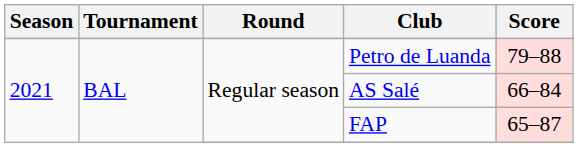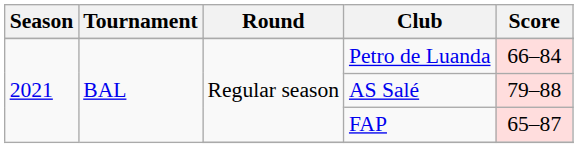 <table class="wikitable">
 <tr>
 <th>Season</th>
 <th>Tournament</th>
 <th>Round</th>
 <th>Club</th>
 <th>Score</th>
 </tr>
 <tr>
 </tr>
 <tr>
 <td rowspan=4><a href='#'>2021</a></td>
 <td rowspan=4><a href='#'>BAL</a></td>
 <td rowspan=3>Regular season</td>
 <td> <a href='#'>Petro de Luanda</a></td>
-<td style="background:#fdd; text-align:center;">79–88</td>
+<td width=50 style="background:#fdd; text-align:center;">66–84</td>
 </tr>
 <tr>
 <td> <a href='#'>AS Salé</a></td>
-<td width=50 style="background:#fdd; text-align:center;">66–84</td>
+<td style="background:#fdd; text-align:center;">79–88</td>
 </tr>
 <tr>
 <td> <a href='#'>FAP</a></td>
 <td style="background:#fdd; text-align:center;">65–87</td>
 </tr>
 <tr>
 </tr>
 </table>
